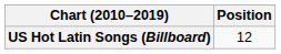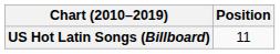 <table class="wikitable plainrowheaders" style="text-align:center">
 <tr>
 <th scope="col">Chart (2010–2019)</th>
 <th scope="col">Position</th>
 </tr>
 <tr>
 <th scope="row">US Hot Latin Songs (<em>Billboard</em>)</th>
-<td>12</td>
+<td>11</td>
 </tr>
 </table>
